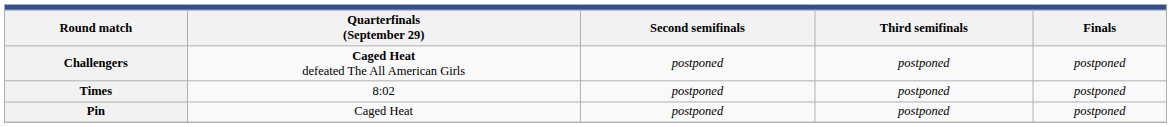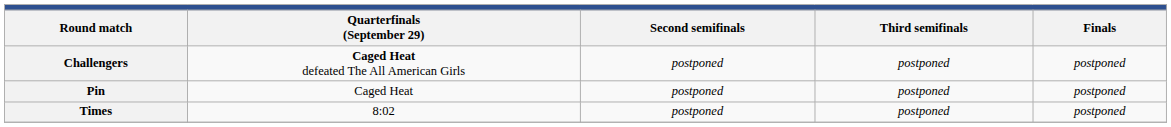 <table class="wikitable" style="font-size:85%; text-align:center; width:100%;">
 <tr>
 <td colspan="5" style="background:#2e5090;"></td>
 </tr>
 <tr>
 <th>Round match</th>
 <th>Quarterfinals<br>(September 29)</th>
 <th>Second semifinals</th>
 <th>Third semifinals</th>
 <th>Finals</th>
 </tr>
 <tr>
 <th>Challengers</th>
 <td><strong>Caged Heat<br></strong> defeated The All American Girls<br></td>
 <td><em>postponed</em></td>
 <td><em>postponed</em></td>
 <td><em>postponed</em></td>
 </tr>
 <tr>
+<th>Pin</th>
+<td>Caged Heat</td>
+<td><em>postponed</em></td>
+<td><em>postponed</em></td>
+<td><em>postponed</em></td>
+</tr>
+<tr>
 <th>Times</th>
 <td>8:02</td>
 <td><em>postponed</em></td>
 <td><em>postponed</em></td>
 <td><em>postponed</em></td>
 </tr>
 <tr>
-<th>Pin</th>
-<td>Caged Heat</td>
-<td><em>postponed</em></td>
-<td><em>postponed</em></td>
-<td><em>postponed</em></td>
-</tr>
-<tr>
 </tr>
 </table>
